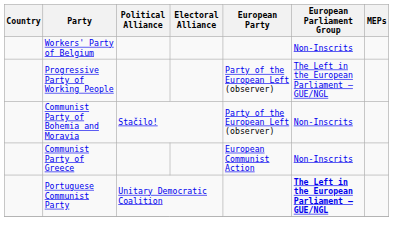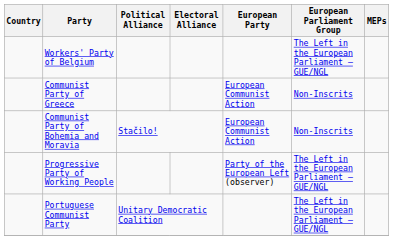 <table class="wikitable sortable">
 <tr>
 <th scope="col">Country</th>
 <th scope="col">Party</th>
 <th scope="col">Political Alliance</th>
 <th scope="col">Electoral Alliance</th>
 <th scope="col">European Party</th>
 <th scope="col">European Parliament Group</th>
 <th scope="col">MEPs</th>
 </tr>
 <tr>
 <td></td>
 <td><a href='#'>Workers' Party of Belgium</a></td>
 <td></td>
 <td></td>
 <td></td>
+<td><a href='#'>The Left in the European Parliament – GUE/NGL</a></td>
+<td></td>
+</tr>
+<tr>
+<td></td>
+<td><a href='#'>Communist Party of Greece</a></td>
+<td></td>
+<td></td>
+<td><a href='#'>European Communist Action</a></td>
+<td><a href='#'>Non-Inscrits</a></td>
+<td></td>
+</tr>
+<tr>
+<td></td>
+<td><a href='#'>Communist Party of Bohemia and Moravia</a></td>
+<td colspan="2"><a href='#'>Stačilo!</a></td>
+<td><a href='#'>European Communist Action</a></td>
 <td><a href='#'>Non-Inscrits</a></td>
 <td></td>
 </tr>
 <tr>
 <td></td>
 <td><a href='#'>Progressive Party of Working People</a></td>
 <td></td>
 <td></td>
 <td><a href='#'>Party of the European Left</a> (observer)</td>
 <td><a href='#'>The Left in the European Parliament – GUE/NGL</a></td>
 <td></td>
 </tr>
 <tr>
 <td></td>
-<td><a href='#'>Communist Party of Bohemia and Moravia</a></td>
-<td colspan="2"><a href='#'>Stačilo!</a></td>
-<td><a href='#'>Party of the European Left</a> (observer)</td>
-<td><a href='#'>Non-Inscrits</a></td>
-<td></td>
-</tr>
-<tr>
-<td></td>
-<td><a href='#'>Communist Party of Greece</a></td>
-<td></td>
-<td></td>
-<td><a href='#'>European Communist Action</a></td>
-<td><a href='#'>Non-Inscrits</a></td>
-<td></td>
-</tr>
-<tr>
-<td></td>
 <td><a href='#'>Portuguese Communist Party</a></td>
 <td colspan="2"><a href='#'>Unitary Democratic Coalition</a></td>
 <td></td>
-<td><strong><a href='#'>The Left in the European Parliament – GUE/NGL</a></strong></td>
+<td><a href='#'>The Left in the European Parliament – GUE/NGL</a></td>
 <td></td>
 </tr>
 <tr>
 </tr>
 </table>
